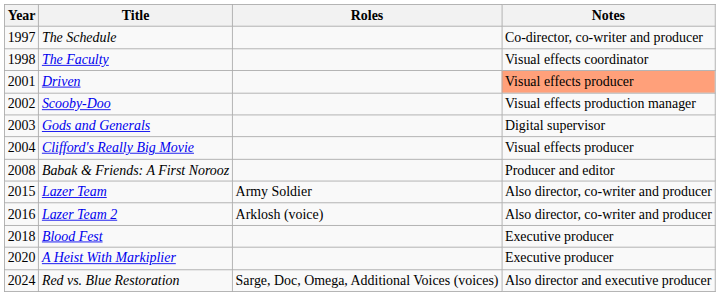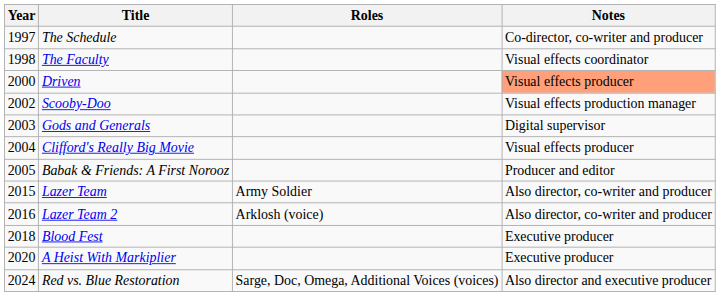 <table class="sortable wikitable">
 <tr>
 <th>Year</th>
 <th>Title</th>
 <th>Roles</th>
 <th>Notes</th>
 </tr>
 <tr>
 <td>1997</td>
 <td><em>The Schedule</em></td>
 <td></td>
 <td>Co-director, co-writer and producer</td>
 </tr>
 <tr>
 <td>1998</td>
 <td><em><a href='#'>The Faculty</a></em></td>
 <td></td>
 <td>Visual effects coordinator</td>
 </tr>
 <tr>
-<td>2001</td>
+<td>2000</td>
 <td><em><a href='#'>Driven</a></em></td>
 <td></td>
 <td style="background: lightsalmon;">Visual effects producer</td>
 </tr>
 <tr>
 <td>2002</td>
 <td><em><a href='#'>Scooby-Doo</a></em></td>
 <td></td>
 <td>Visual effects production manager</td>
 </tr>
 <tr>
 <td>2003</td>
 <td><em><a href='#'>Gods and Generals</a></em></td>
 <td></td>
 <td>Digital supervisor</td>
 </tr>
 <tr>
 <td>2004</td>
 <td><em><a href='#'>Clifford's Really Big Movie</a></em></td>
 <td></td>
 <td>Visual effects producer</td>
 </tr>
 <tr>
-<td>2008</td>
+<td>2005</td>
 <td><em>Babak & Friends: A First Norooz</em></td>
 <td></td>
 <td>Producer and editor</td>
 </tr>
 <tr>
 <td>2015</td>
 <td><em><a href='#'>Lazer Team</a></em></td>
 <td>Army Soldier</td>
 <td>Also director, co-writer and producer</td>
 </tr>
 <tr>
 <td>2016</td>
 <td><em><a href='#'>Lazer Team 2</a></em></td>
 <td>Arklosh (voice)</td>
 <td>Also director, co-writer and producer </td>
 </tr>
 <tr>
 <td>2018</td>
 <td><em><a href='#'>Blood Fest</a> </em></td>
 <td></td>
 <td>Executive producer </td>
 </tr>
 <tr>
 <td>2020</td>
 <td><em><a href='#'>A Heist With Markiplier</a></em></td>
 <td></td>
 <td>Executive producer</td>
 </tr>
 <tr>
 <td>2024</td>
 <td><em>Red vs. Blue Restoration</em></td>
 <td>Sarge, Doc, Omega, Additional Voices (voices)</td>
 <td>Also director and executive producer</td>
 </tr>
 </table>
